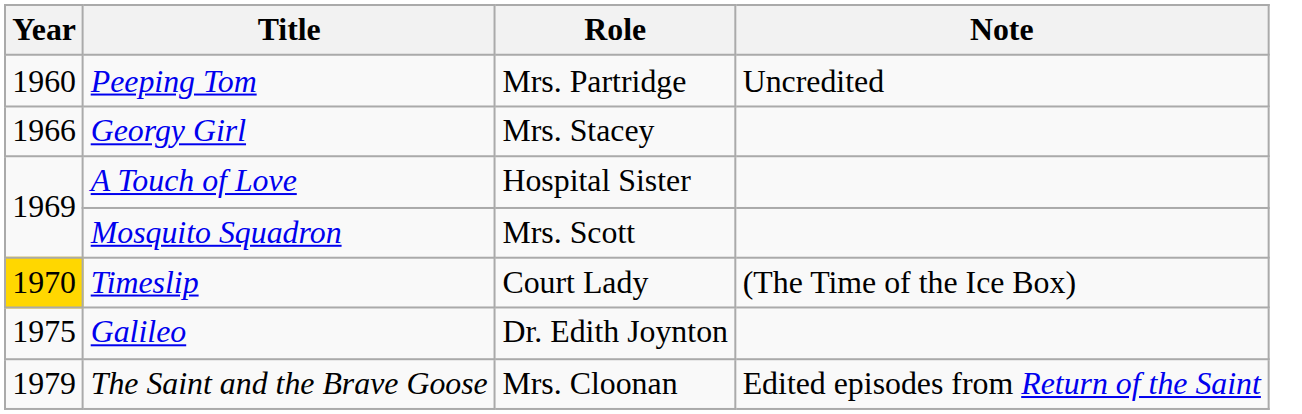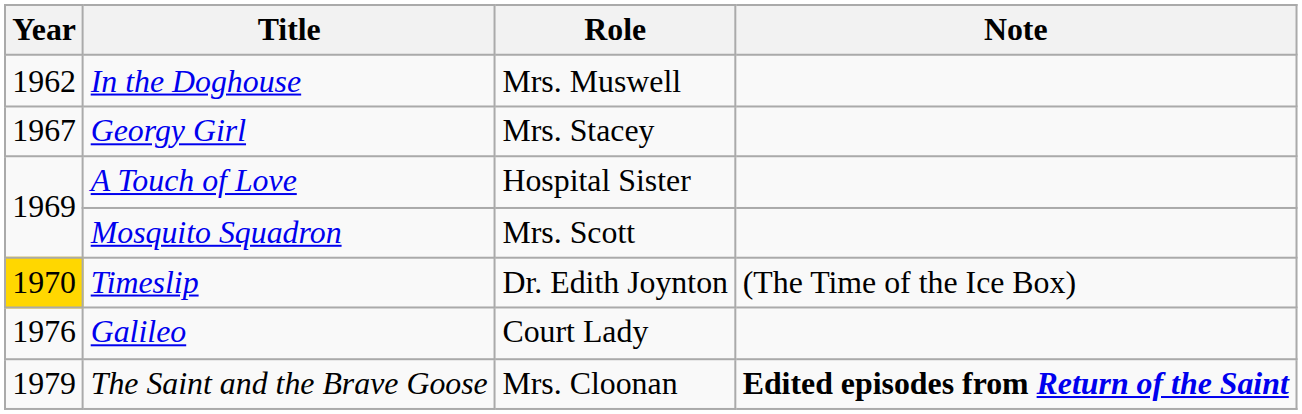 <table class="wikitable">
 <tr>
 <th>Year</th>
 <th>Title</th>
 <th>Role</th>
 <th>Note</th>
 </tr>
 <tr>
-<td>1960</td>
-<td><em><a href='#'>Peeping Tom</a></em></td>
-<td>Mrs. Partridge</td>
-<td>Uncredited</td>
+<td>1962</td>
+<td><em><a href='#'>In the Doghouse</a></em></td>
+<td>Mrs. Muswell</td>
+<td></td>
 </tr>
 <tr>
-<td>1966</td>
+<td>1967</td>
 <td><em><a href='#'>Georgy Girl</a></em></td>
 <td>Mrs. Stacey</td>
 <td></td>
 </tr>
 <tr>
 <td rowspan=2>1969</td>
 <td><em><a href='#'>A Touch of Love</a></em></td>
 <td>Hospital Sister</td>
 <td></td>
 </tr>
 <tr>
 <td><em><a href='#'>Mosquito Squadron</a></em></td>
 <td>Mrs. Scott</td>
 <td></td>
 </tr>
 <tr>
 <td style="background: gold;">1970</td>
 <td><em><a href='#'>Timeslip</a></em></td>
-<td>Court Lady</td>
+<td>Dr. Edith Joynton</td>
 <td>(The Time of the Ice Box)</td>
 </tr>
 <tr>
-<td>1975</td>
+<td>1976</td>
 <td><em><a href='#'>Galileo</a></em></td>
-<td>Dr. Edith Joynton</td>
+<td>Court Lady</td>
 <td></td>
 </tr>
 <tr>
 <td>1979</td>
 <td><em>The Saint and the Brave Goose</em></td>
 <td>Mrs. Cloonan</td>
-<td>Edited episodes from <em><a href='#'>Return of the Saint</a></em></td>
+<td><strong>Edited episodes from <em><a href='#'>Return of the Saint</a></em></strong></td>
 </tr>
 </table>
